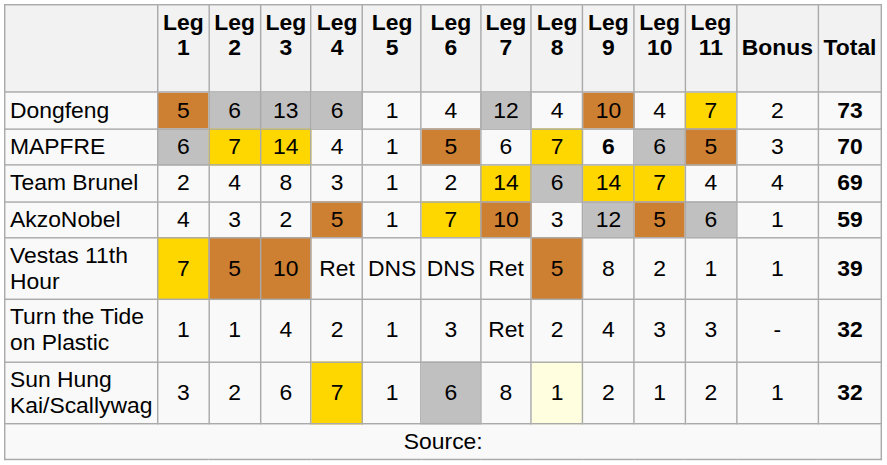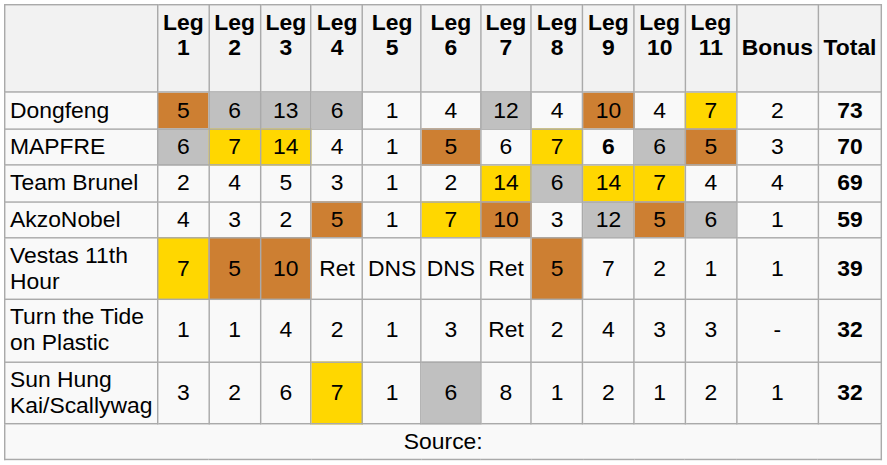 <table class="wikitable" style="text-align: center;">
 <tr>
 <th></th>
 <th>Leg 1<br><br></th>
 <th>Leg 2<br><br></th>
 <th>Leg 3<br><br></th>
 <th>Leg 4<br><br></th>
 <th>Leg 5<br><br></th>
 <th>Leg 6<br><br></th>
 <th>Leg 7<br><br></th>
 <th>Leg 8<br><br></th>
 <th>Leg 9<br><br></th>
 <th>Leg 10<br><br></th>
 <th>Leg 11<br><br></th>
 <th>Bonus</th>
 <th>Total</th>
 </tr>
 <tr>
 <td align=left>Dongfeng</td>
 <td style="background-color: #cd7f32;">5</td>
 <td style="background-color: silver;">6</td>
 <td style="background-color: silver;">13</td>
 <td style="background-color: silver;">6</td>
 <td>1</td>
 <td>4</td>
 <td style="background-color: silver;">12</td>
 <td>4</td>
 <td style="background-color: #cd7f32;">10</td>
 <td>4</td>
 <td style="background-color: gold;">7</td>
 <td>2 </td>
 <td><strong>73</strong></td>
 </tr>
 <tr>
 <td align=left>MAPFRE</td>
 <td style="background-color: silver;">6</td>
 <td style="background-color: gold;">7</td>
 <td style="background-color: gold;">14</td>
 <td>4</td>
 <td>1</td>
 <td style="background-color: #cd7f32;">5</td>
 <td>6</td>
 <td style="background-color: gold;">7</td>
 <td><strong>6</strong></td>
 <td style="background-color: silver;">6</td>
 <td style="background-color: #cd7f32;">5</td>
 <td>3</td>
 <td><strong>70</strong></td>
 </tr>
 <tr>
 <td align=left>Team Brunel</td>
 <td>2</td>
 <td>4</td>
-<td>8</td>
+<td>5</td>
 <td>3</td>
 <td>1</td>
 <td>2</td>
 <td style="background-color: gold;">14</td>
 <td style="background-color: silver;">6</td>
 <td style="background-color: gold;">14</td>
 <td style="background-color: gold;">7</td>
 <td>4</td>
 <td>4 </td>
 <td><strong>69</strong></td>
 </tr>
 <tr>
 <td align=left>AkzoNobel</td>
 <td>4</td>
 <td>3</td>
 <td>2</td>
 <td style="background-color: #cd7f32;">5</td>
 <td>1</td>
 <td style="background-color: gold;">7</td>
 <td style="background-color: #cd7f32;">10</td>
 <td>3</td>
 <td style="background-color: silver;">12</td>
 <td style="background-color: #cd7f32;">5</td>
 <td style="background-color: silver;">6</td>
 <td>1</td>
 <td><strong>59</strong></td>
 </tr>
 <tr>
 <td align=left>Vestas 11th Hour</td>
 <td style="background-color: gold;">7</td>
 <td style="background-color: #cd7f32;">5</td>
 <td style="background-color: #cd7f32;">10</td>
 <td>Ret </td>
 <td>DNS</td>
 <td>DNS</td>
 <td>Ret</td>
 <td style="background-color: #cd7f32;">5</td>
-<td>8</td>
+<td>7</td>
 <td>2</td>
 <td>1</td>
 <td>1</td>
 <td><strong>39</strong></td>
 </tr>
 <tr>
 <td align=left>Turn the Tide on Plastic</td>
 <td>1</td>
 <td>1</td>
 <td>4</td>
 <td>2</td>
 <td>1</td>
 <td>3</td>
 <td>Ret</td>
 <td>2</td>
 <td>4</td>
 <td>3</td>
 <td>3</td>
 <td>-</td>
 <td><strong>32</strong></td>
 </tr>
 <tr>
 <td align=left>Sun Hung Kai/Scallywag</td>
 <td>3</td>
 <td>2</td>
 <td>6</td>
 <td style="background-color: gold;">7</td>
 <td>1</td>
 <td style="background-color: silver;">6</td>
 <td>8</td>
-<td style="background: lightyellow;">1</td>
+<td>1</td>
 <td>2</td>
 <td>1</td>
 <td>2</td>
 <td>1</td>
 <td><strong>32</strong></td>
 </tr>
 <tr>
 <td colspan=15>Source:</td>
 </tr>
 </table>
